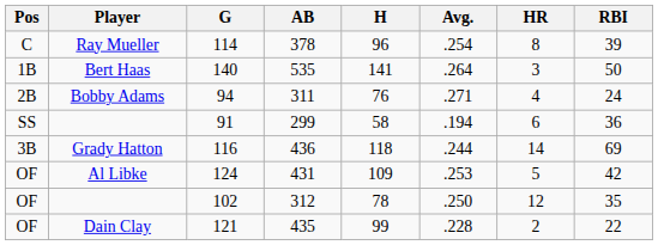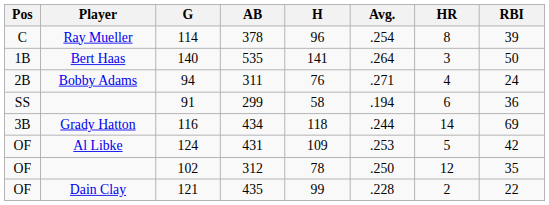 <table class="wikitable sortable">
 <tr>
 <th bgcolor="#DDDDFF" width="5%">Pos</th>
 <th bgcolor="#DDDDFF" width="16%">Player</th>
 <th bgcolor="#DDDDFF" width="9%">G</th>
 <th bgcolor="#DDDDFF" width="9%">AB</th>
 <th bgcolor="#DDDDFF" width="9%">H</th>
 <th bgcolor="#DDDDFF" width="9%">Avg.</th>
 <th bgcolor="#DDDDFF" width="9%">HR</th>
 <th bgcolor="#DDDDFF" width="9%">RBI</th>
 </tr>
 <tr align="center">
 <td>C</td>
 <td><a href='#'>Ray Mueller</a></td>
 <td>114</td>
 <td>378</td>
 <td>96</td>
 <td>.254</td>
 <td>8</td>
 <td>39</td>
 </tr>
 <tr align=center>
 <td>1B</td>
 <td><a href='#'>Bert Haas</a></td>
 <td>140</td>
 <td>535</td>
 <td>141</td>
 <td>.264</td>
 <td>3</td>
 <td>50</td>
 </tr>
 <tr align=center>
 <td>2B</td>
 <td><a href='#'>Bobby Adams</a></td>
 <td>94</td>
 <td>311</td>
 <td>76</td>
 <td>.271</td>
 <td>4</td>
 <td>24</td>
 </tr>
 <tr align=center>
 <td>SS</td>
 <td></td>
 <td>91</td>
 <td>299</td>
 <td>58</td>
 <td>.194</td>
 <td>6</td>
 <td>36</td>
 </tr>
 <tr align="center">
 <td>3B</td>
 <td><a href='#'>Grady Hatton</a></td>
 <td>116</td>
-<td>436</td>
+<td>434</td>
 <td>118</td>
 <td>.244</td>
 <td>14</td>
 <td>69</td>
 </tr>
 <tr align=center>
 <td>OF</td>
 <td><a href='#'>Al Libke</a></td>
 <td>124</td>
 <td>431</td>
 <td>109</td>
 <td>.253</td>
 <td>5</td>
 <td>42</td>
 </tr>
 <tr align=center>
 <td>OF</td>
 <td></td>
 <td>102</td>
 <td>312</td>
 <td>78</td>
 <td>.250</td>
 <td>12</td>
 <td>35</td>
 </tr>
 <tr align="center">
 <td>OF</td>
 <td><a href='#'>Dain Clay</a></td>
 <td>121</td>
 <td>435</td>
 <td>99</td>
 <td>.228</td>
 <td>2</td>
 <td>22</td>
 </tr>
 </table>
